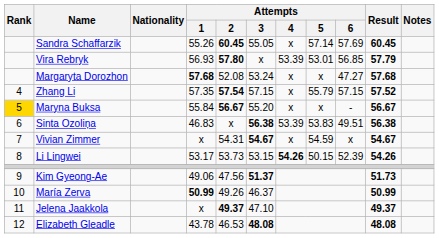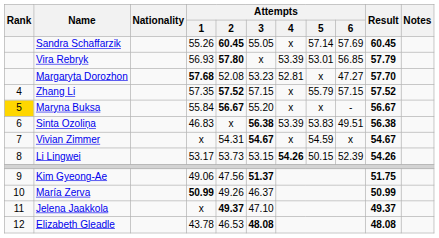 <table class="wikitable sortable" style="text-align:center">
 <tr>
 <th rowspan=2>Rank</th>
 <th rowspan=2>Name</th>
 <th rowspan=2>Nationality</th>
 <th colspan=6>Attempts</th>
 <th rowspan=2>Result</th>
 <th rowspan=2>Notes</th>
 </tr>
 <tr>
 <th>1</th>
 <th>2</th>
 <th>3</th>
 <th>4</th>
 <th>5</th>
 <th>6</th>
 </tr>
 <tr>
 <td></td>
 <td align=left><a href='#'>Sandra Schaffarzik</a></td>
 <td align=left></td>
 <td>55.26</td>
 <td><strong>60.45</strong></td>
 <td>55.05</td>
 <td>x</td>
 <td>57.14</td>
 <td>57.69</td>
 <td><strong>60.45</strong></td>
 <td></td>
 </tr>
 <tr>
 <td></td>
 <td align=left><a href='#'>Vira Rebryk</a></td>
 <td align=left></td>
 <td>56.93</td>
 <td><strong>57.80</strong></td>
 <td>x</td>
 <td>53.39</td>
 <td>53.01</td>
 <td>56.85</td>
 <td><strong>57.79</strong></td>
 <td></td>
 </tr>
 <tr>
 <td></td>
 <td align=left><a href='#'>Margaryta Dorozhon</a></td>
 <td align=left></td>
 <td><strong>57.68</strong></td>
 <td>52.08</td>
-<td>53.24</td>
-<td>x</td>
+<td>53.23</td>
+<td>52.81</td>
 <td>x</td>
 <td>47.27</td>
-<td><strong>57.68</strong></td>
+<td><strong>57.70</strong></td>
 <td></td>
 </tr>
 <tr>
 <td>4</td>
 <td align=left><a href='#'>Zhang Li</a></td>
 <td align=left></td>
 <td>57.35</td>
-<td><strong>57.54</strong></td>
+<td><strong>57.52</strong></td>
 <td>57.15</td>
 <td>x</td>
 <td>55.79</td>
 <td>57.15</td>
 <td><strong>57.52</strong></td>
 <td></td>
 </tr>
 <tr>
 <td style="background: gold;">5</td>
 <td align=left><a href='#'>Maryna Buksa</a></td>
 <td align=left></td>
 <td>55.84</td>
 <td><strong>56.67</strong></td>
 <td>55.20</td>
 <td>x</td>
 <td>x</td>
 <td>-</td>
 <td><strong>56.67</strong></td>
 <td></td>
 </tr>
 <tr>
 <td>6</td>
 <td align=left><a href='#'>Sinta Ozoliņa</a></td>
 <td align=left></td>
 <td>46.83</td>
 <td>x</td>
 <td><strong>56.38</strong></td>
 <td>53.39</td>
 <td>53.83</td>
 <td>49.51</td>
 <td><strong>56.38</strong></td>
 <td></td>
 </tr>
 <tr>
 <td>7</td>
 <td align=left><a href='#'>Vivian Zimmer</a></td>
 <td align=left></td>
 <td>x</td>
 <td>54.31</td>
 <td><strong>54.67</strong></td>
 <td>x</td>
 <td>54.59</td>
 <td>x</td>
 <td><strong>54.67</strong></td>
 <td></td>
 </tr>
 <tr>
 <td>8</td>
 <td align=left><a href='#'>Li Lingwei</a></td>
 <td align=left></td>
 <td>53.17</td>
 <td>53.73</td>
 <td>53.15</td>
 <td><strong>54.26</strong></td>
 <td>50.15</td>
 <td>52.39</td>
 <td><strong>54.26</strong></td>
 <td></td>
 </tr>
 <tr>
 <td colspan=11 bgcolor=lightgray></td>
 </tr>
 <tr>
 <td>9</td>
 <td align=left><a href='#'>Kim Gyeong-Ae</a></td>
 <td align=left></td>
 <td>49.06</td>
 <td>47.56</td>
 <td><strong>51.37</strong></td>
 <td colspan=3></td>
-<td><strong>51.73</strong></td>
+<td><strong>51.75</strong></td>
 <td></td>
 </tr>
 <tr>
 <td>10</td>
 <td align=left><a href='#'>María Zerva</a></td>
 <td align=left></td>
 <td><strong>50.99</strong></td>
 <td>49.26</td>
 <td>46.37</td>
 <td colspan=3></td>
 <td><strong>50.99</strong></td>
 <td></td>
 </tr>
 <tr>
 <td>11</td>
 <td align=left><a href='#'>Jelena Jaakkola</a></td>
 <td align=left></td>
 <td>x</td>
 <td><strong>49.37</strong></td>
 <td>47.10</td>
 <td colspan=3></td>
 <td><strong>49.37</strong></td>
 <td></td>
 </tr>
 <tr>
 <td>12</td>
 <td align=left><a href='#'>Elizabeth Gleadle</a></td>
 <td align=left></td>
 <td>43.78</td>
 <td>46.53</td>
 <td><strong>48.08</strong></td>
 <td colspan=3></td>
 <td><strong>48.08</strong></td>
 <td></td>
 </tr>
 </table>
